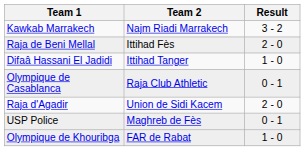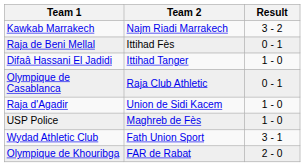 <table class="wikitable">
 <tr>
 <th width="180">Team 1</th>
 <th width="180">Team 2</th>
 <th width="80">Result</th>
 </tr>
 <tr>
 <td><a href='#'>Kawkab Marrakech</a></td>
 <td><a href='#'>Najm Riadi Marrakech</a></td>
 <td align="center">3 - 2</td>
 </tr>
 <tr style="background:#EFEFEF">
 <td><a href='#'>Raja de Beni Mellal</a></td>
 <td>Ittihad Fès</td>
-<td align="center">2 - 0</td>
+<td align="center">0 - 1</td>
 </tr>
 <tr>
 <td><a href='#'>Difaâ Hassani El Jadidi</a></td>
 <td><a href='#'>Ittihad Tanger</a></td>
 <td align="center">1 - 0</td>
 </tr>
 <tr style="background:#EFEFEF">
 <td><a href='#'>Olympique de Casablanca</a></td>
 <td><a href='#'>Raja Club Athletic</a></td>
 <td align="center">0 - 1</td>
 </tr>
 <tr>
 <td><a href='#'>Raja d'Agadir</a></td>
 <td><a href='#'>Union de Sidi Kacem</a></td>
-<td align="center">2 - 0</td>
+<td align="center">1 - 0</td>
 </tr>
 <tr style="background:#EFEFEF">
 <td>USP Police</td>
 <td><a href='#'>Maghreb de Fès</a></td>
-<td align="center">0 - 1</td>
+<td align="center">1 - 0</td>
+</tr>
+<tr>
+<td><a href='#'>Wydad Athletic Club</a></td>
+<td><a href='#'>Fath Union Sport</a></td>
+<td align="center">3 - 1</td>
 </tr>
 <tr style="background:#EFEFEF">
 <td><a href='#'>Olympique de Khouribga</a></td>
 <td><a href='#'>FAR de Rabat</a></td>
-<td align="center">1 - 0</td>
+<td align="center">2 - 0</td>
 </tr>
 </table>
